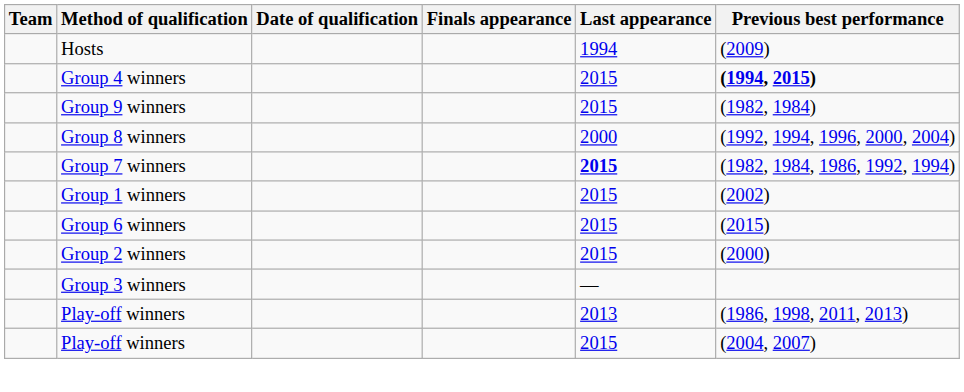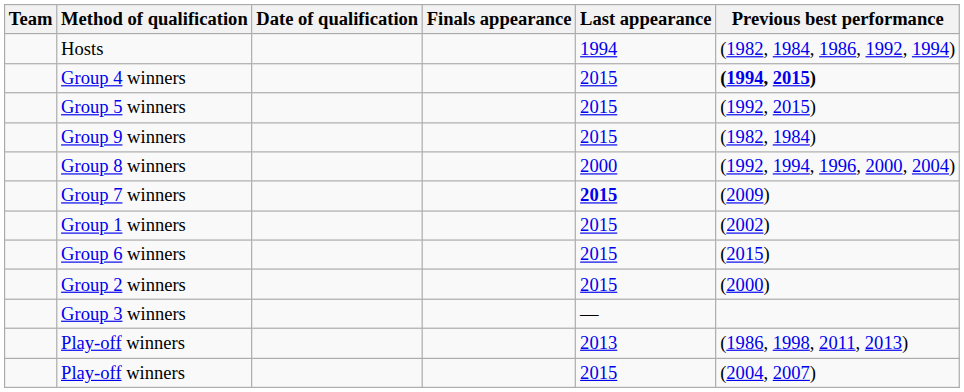 <table class="wikitable sortable">
 <tr>
 <th>Team</th>
 <th>Method of qualification</th>
 <th>Date of qualification</th>
 <th>Finals appearance</th>
 <th>Last appearance</th>
 <th>Previous best performance</th>
 </tr>
 <tr>
 <td></td>
 <td>Hosts</td>
 <td></td>
 <td></td>
 <td><a href='#'>1994</a></td>
-<td> (<a href='#'>2009</a>)</td>
+<td> (<a href='#'>1982</a>, <a href='#'>1984</a>, <a href='#'>1986</a>, <a href='#'>1992</a>, <a href='#'>1994</a>)</td>
 </tr>
 <tr>
 <td></td>
 <td><a href='#'>Group 4</a> winners</td>
 <td></td>
 <td></td>
 <td><a href='#'>2015</a></td>
 <td><strong>  (<a href='#'>1994</a>, <a href='#'>2015</a>)</strong></td>
+</tr>
+<tr>
+<td></td>
+<td><a href='#'>Group 5</a> winners</td>
+<td></td>
+<td></td>
+<td><a href='#'>2015</a></td>
+<td> (<a href='#'>1992</a>, <a href='#'>2015</a>)</td>
 </tr>
 <tr>
 <td></td>
 <td><a href='#'>Group 9</a> winners</td>
 <td></td>
 <td></td>
 <td><a href='#'>2015</a></td>
 <td> (<a href='#'>1982</a>, <a href='#'>1984</a>)</td>
 </tr>
 <tr>
 <td></td>
 <td><a href='#'>Group 8</a> winners</td>
 <td></td>
 <td><br></td>
 <td><a href='#'>2000</a></td>
 <td> (<a href='#'>1992</a>, <a href='#'>1994</a>, <a href='#'>1996</a>, <a href='#'>2000</a>, <a href='#'>2004</a>)</td>
 </tr>
 <tr>
 <td></td>
 <td><a href='#'>Group 7</a> winners</td>
 <td></td>
 <td></td>
 <td><strong><a href='#'>2015</a></strong></td>
-<td> (<a href='#'>1982</a>, <a href='#'>1984</a>, <a href='#'>1986</a>, <a href='#'>1992</a>, <a href='#'>1994</a>)</td>
+<td> (<a href='#'>2009</a>)</td>
 </tr>
 <tr>
 <td></td>
 <td><a href='#'>Group 1</a> winners</td>
 <td></td>
 <td><br></td>
 <td><a href='#'>2015</a></td>
 <td> (<a href='#'>2002</a>)</td>
 </tr>
 <tr>
 <td></td>
 <td><a href='#'>Group 6</a> winners</td>
 <td></td>
 <td></td>
 <td><a href='#'>2015</a></td>
 <td> (<a href='#'>2015</a>)</td>
 </tr>
 <tr>
 <td></td>
 <td><a href='#'>Group 2</a> winners</td>
 <td></td>
 <td></td>
 <td><a href='#'>2015</a></td>
 <td> (<a href='#'>2000</a>)</td>
 </tr>
 <tr>
 <td></td>
 <td><a href='#'>Group 3</a> winners</td>
 <td></td>
 <td></td>
 <td>—</td>
 <td></td>
 </tr>
 <tr>
 <td></td>
 <td><a href='#'>Play-off</a> winners</td>
 <td></td>
 <td></td>
 <td><a href='#'>2013</a></td>
 <td> (<a href='#'>1986</a>, <a href='#'>1998</a>, <a href='#'>2011</a>, <a href='#'>2013</a>)</td>
 </tr>
 <tr>
 <td></td>
 <td><a href='#'>Play-off</a> winners</td>
 <td></td>
 <td><br></td>
 <td><a href='#'>2015</a></td>
 <td> (<a href='#'>2004</a>, <a href='#'>2007</a>)<br></td>
 </tr>
 </table>
